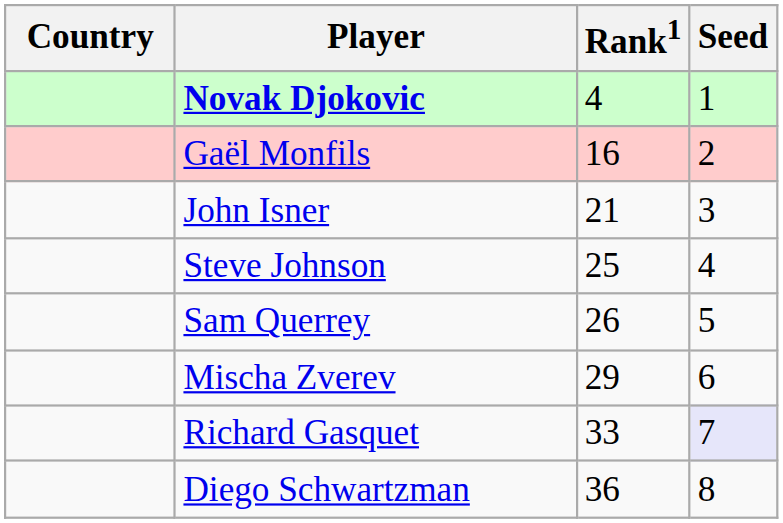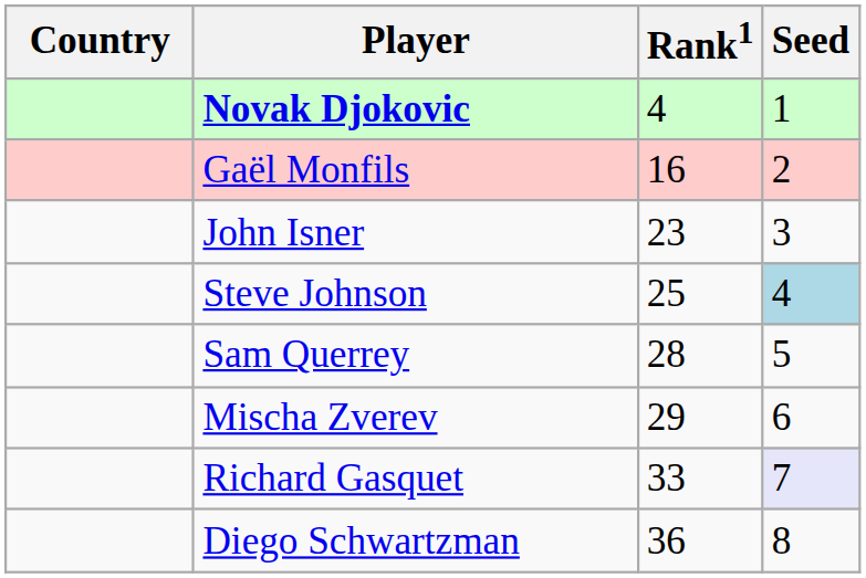 <table class="wikitable" border="1">
 <tr>
 <th width="70">Country</th>
 <th width="175">Player</th>
 <th>Rank<sup>1</sup></th>
 <th>Seed</th>
 </tr>
 <tr style="background:#cfc;">
 <td></td>
 <td><strong><a href='#'>Novak Djokovic</a></strong></td>
 <td>4</td>
 <td>1</td>
 </tr>
 <tr style="background:#fcc;">
 <td></td>
 <td><a href='#'>Gaël Monfils</a></td>
 <td>16</td>
 <td>2</td>
 </tr>
 <tr>
 <td></td>
 <td><a href='#'>John Isner</a></td>
-<td>21</td>
+<td>23</td>
 <td>3</td>
 </tr>
 <tr>
 <td></td>
 <td><a href='#'>Steve Johnson</a></td>
 <td>25</td>
-<td>4</td>
+<td style="background: lightblue;">4</td>
 </tr>
 <tr>
 <td></td>
 <td><a href='#'>Sam Querrey</a></td>
-<td>26</td>
+<td>28</td>
 <td>5</td>
 </tr>
 <tr>
 <td></td>
 <td><a href='#'>Mischa Zverev</a></td>
 <td>29</td>
 <td>6</td>
 </tr>
 <tr>
 <td></td>
 <td><a href='#'>Richard Gasquet</a></td>
 <td>33</td>
 <td style="background: lavender;">7</td>
 </tr>
 <tr>
 <td></td>
 <td><a href='#'>Diego Schwartzman</a></td>
 <td>36</td>
 <td>8</td>
 </tr>
 </table>
